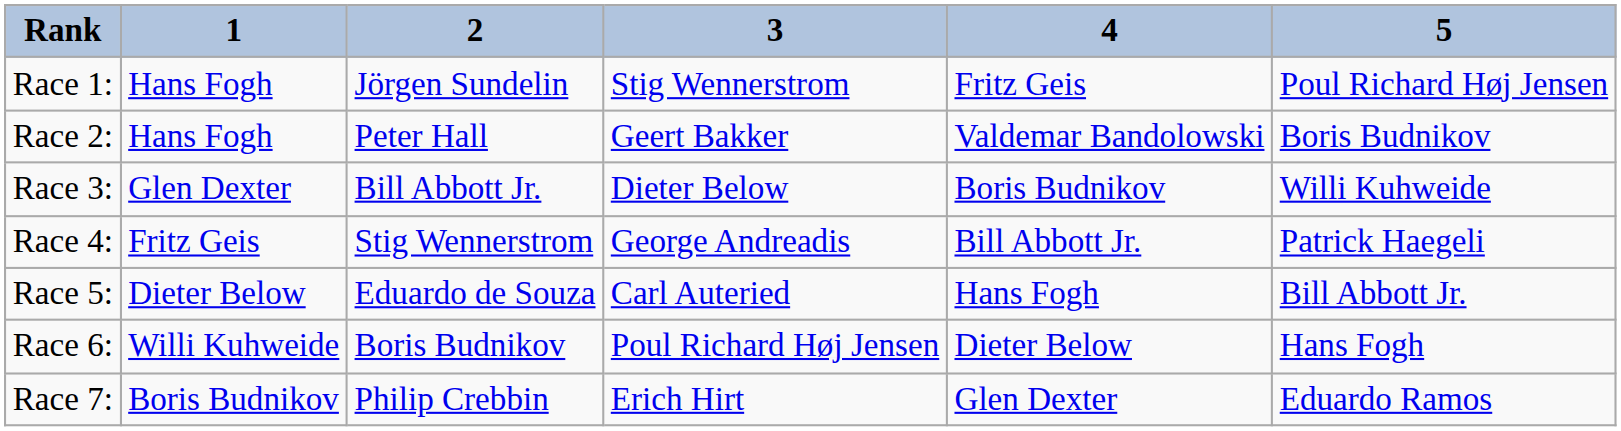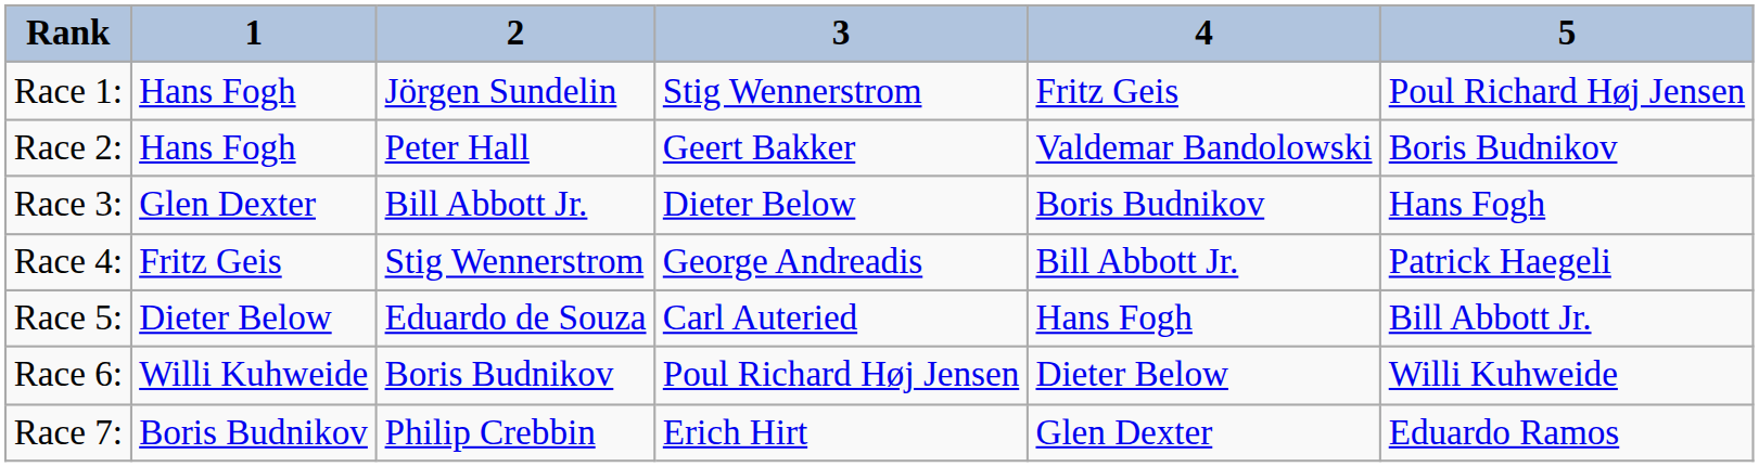 <table class="wikitable">
 <tr>
 <th style="text-align:center;background-color:LightSteelBlue"><strong>Rank</strong></th>
 <th style="text-align:center;background-color:LightSteelBlue"><strong>1</strong></th>
 <th style="text-align:center;background-color:LightSteelBlue"><strong>2</strong></th>
 <th style="text-align:center;background-color:LightSteelBlue"><strong>3</strong></th>
 <th style="text-align:center;background-color:LightSteelBlue"><strong>4</strong></th>
 <th style="text-align:center;background-color:LightSteelBlue"><strong>5</strong></th>
 </tr>
 <tr>
 <td>Race 1:</td>
 <td> <a href='#'>Hans Fogh</a></td>
 <td> <a href='#'>Jörgen Sundelin</a></td>
 <td> <a href='#'>Stig Wennerstrom</a></td>
 <td> <a href='#'>Fritz Geis</a></td>
 <td> <a href='#'>Poul Richard Høj Jensen</a></td>
 </tr>
 <tr>
 <td>Race 2:</td>
 <td> <a href='#'>Hans Fogh</a></td>
 <td> <a href='#'>Peter Hall</a></td>
 <td> <a href='#'>Geert Bakker</a></td>
 <td> <a href='#'>Valdemar Bandolowski</a></td>
 <td> <a href='#'>Boris Budnikov</a></td>
 </tr>
 <tr>
 <td>Race 3:</td>
 <td> <a href='#'>Glen Dexter</a></td>
 <td> <a href='#'>Bill Abbott Jr.</a></td>
 <td> <a href='#'>Dieter Below</a></td>
 <td> <a href='#'>Boris Budnikov</a></td>
-<td> <a href='#'>Willi Kuhweide</a></td>
+<td> <a href='#'>Hans Fogh</a></td>
 </tr>
 <tr>
 <td>Race 4:</td>
 <td> <a href='#'>Fritz Geis</a></td>
 <td> <a href='#'>Stig Wennerstrom</a></td>
 <td> <a href='#'>George Andreadis</a></td>
 <td> <a href='#'>Bill Abbott Jr.</a></td>
 <td> <a href='#'>Patrick Haegeli</a></td>
 </tr>
 <tr>
 <td>Race 5:</td>
 <td> <a href='#'>Dieter Below</a></td>
 <td> <a href='#'>Eduardo de Souza</a></td>
 <td> <a href='#'>Carl Auteried</a></td>
 <td> <a href='#'>Hans Fogh</a></td>
 <td> <a href='#'>Bill Abbott Jr.</a></td>
 </tr>
 <tr>
 <td>Race 6:</td>
 <td> <a href='#'>Willi Kuhweide</a></td>
 <td> <a href='#'>Boris Budnikov</a></td>
 <td> <a href='#'>Poul Richard Høj Jensen</a></td>
 <td> <a href='#'>Dieter Below</a></td>
-<td> <a href='#'>Hans Fogh</a></td>
+<td> <a href='#'>Willi Kuhweide</a></td>
 </tr>
 <tr>
 <td>Race 7:</td>
 <td> <a href='#'>Boris Budnikov</a></td>
 <td> <a href='#'>Philip Crebbin</a></td>
 <td> <a href='#'>Erich Hirt</a></td>
 <td> <a href='#'>Glen Dexter</a></td>
 <td> <a href='#'>Eduardo Ramos</a></td>
 </tr>
 </table>
